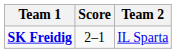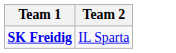 <table class="wikitable" style="text-align: center;">
 <tr>
 <th>Team 1</th>
-<th>Score</th>
 <th>Team 2</th>
 </tr>
 <tr>
 <td><strong><a href='#'>SK Freidig</a></strong></td>
-<td>2–1</td>
 <td><a href='#'>IL Sparta</a></td>
 </tr>
 </table>
